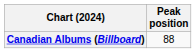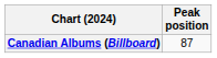 <table class="wikitable plainrowheaders" style="text-align:center">
 <tr>
 <th scope="col">Chart (2024)</th>
 <th scope="col">Peak<br>position</th>
 </tr>
 <tr>
 <th scope="row"><a href='#'>Canadian Albums</a> (<em><a href='#'>Billboard</a></em>)</th>
-<td>88</td>
+<td>87</td>
 </tr>
 </table>
